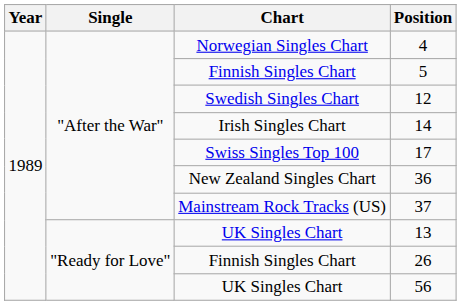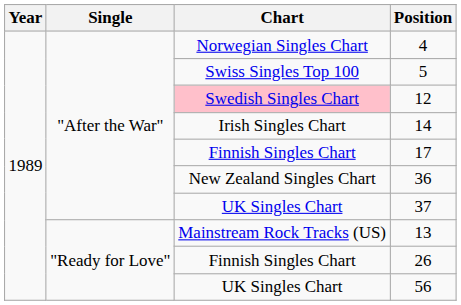 <table class="wikitable">
 <tr>
 <th>Year</th>
 <th>Single</th>
 <th>Chart</th>
 <th>Position</th>
 </tr>
 <tr>
 <td align="center" rowspan="10">1989</td>
 <td align="center" rowspan="7">"After the War"</td>
 <td align="center"><a href='#'>Norwegian Singles Chart</a></td>
 <td align="center">4</td>
 </tr>
 <tr>
-<td align="center"><a href='#'>Finnish Singles Chart</a></td>
+<td align="center"><a href='#'>Swiss Singles Top 100</a></td>
 <td align="center">5</td>
 </tr>
 <tr>
-<td align="center"><a href='#'>Swedish Singles Chart</a></td>
+<td align="center" style="background: pink;"><a href='#'>Swedish Singles Chart</a></td>
 <td align="center">12</td>
 </tr>
 <tr>
 <td align="center">Irish Singles Chart</td>
 <td align="center">14</td>
 </tr>
 <tr>
-<td align="center"><a href='#'>Swiss Singles Top 100</a></td>
+<td align="center"><a href='#'>Finnish Singles Chart</a></td>
 <td align="center">17</td>
 </tr>
 <tr>
 <td align="center">New Zealand Singles Chart</td>
 <td align="center">36</td>
 </tr>
 <tr>
-<td align="center"><a href='#'>Mainstream Rock Tracks</a> (US)</td>
+<td align="center"><a href='#'>UK Singles Chart</a></td>
 <td align="center">37</td>
 </tr>
 <tr>
 <td align="center" rowspan="3">"Ready for Love"</td>
-<td align="center"><a href='#'>UK Singles Chart</a></td>
+<td align="center"><a href='#'>Mainstream Rock Tracks</a> (US)</td>
 <td align="center">13</td>
 </tr>
 <tr>
 <td align="center">Finnish Singles Chart</td>
 <td align="center">26</td>
 </tr>
 <tr>
 <td align="center">UK Singles Chart</td>
 <td align="center">56</td>
 </tr>
 </table>
